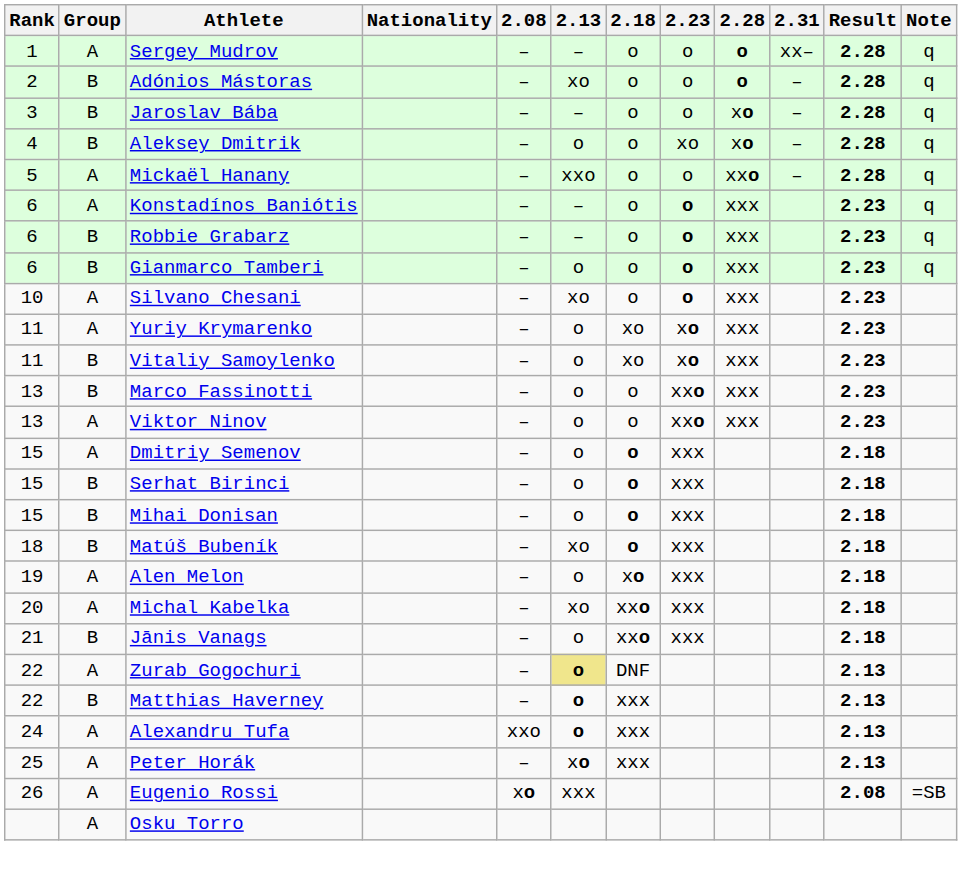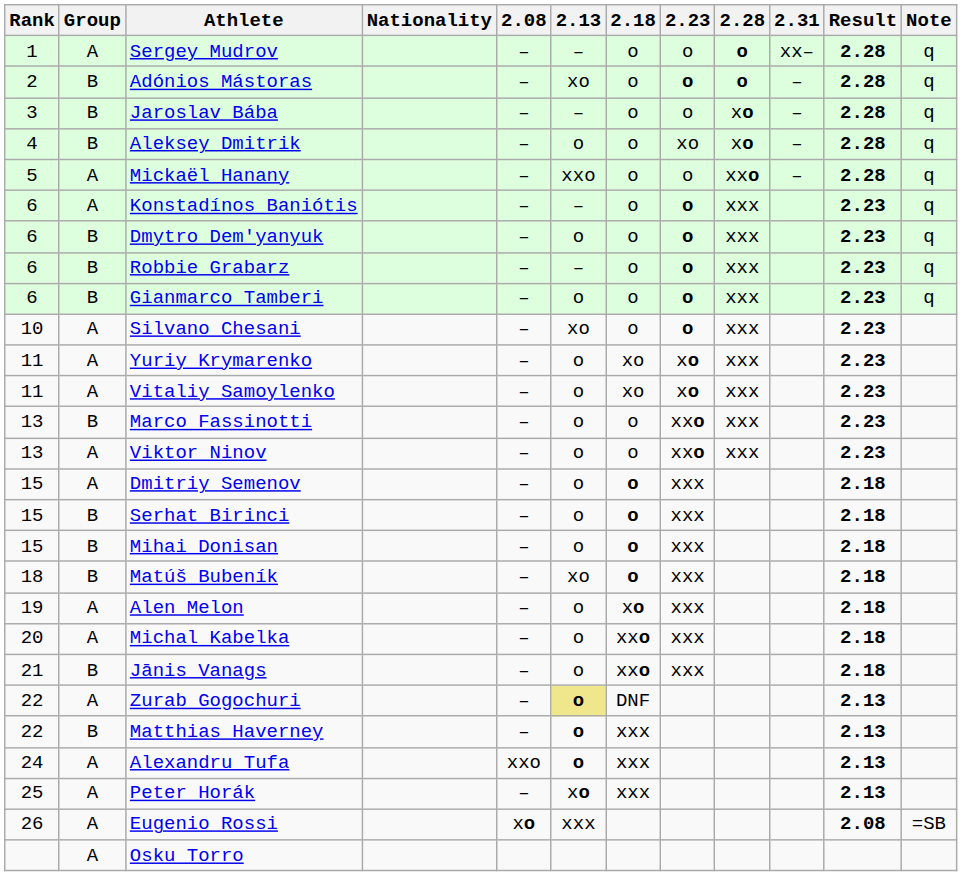 <table class="wikitable sortable" style="text-align:center">
 <tr>
 <th>Rank</th>
 <th>Group</th>
 <th>Athlete</th>
 <th>Nationality</th>
 <th>2.08</th>
 <th>2.13</th>
 <th>2.18</th>
 <th>2.23</th>
 <th>2.28</th>
 <th>2.31</th>
 <th>Result</th>
 <th>Note</th>
 </tr>
 <tr bgcolor=ddffdd>
 <td>1</td>
 <td>A</td>
 <td align=left><a href='#'>Sergey Mudrov</a></td>
 <td align=left></td>
 <td>–</td>
 <td>–</td>
 <td>o</td>
 <td>o</td>
 <td><strong>o</strong></td>
 <td>xx–</td>
 <td><strong>2.28</strong></td>
 <td>q</td>
 </tr>
 <tr bgcolor=ddffdd>
 <td>2</td>
 <td>B</td>
 <td align=left><a href='#'>Adónios Mástoras</a></td>
 <td align=left></td>
 <td>–</td>
 <td>xo</td>
 <td>o</td>
-<td>o</td>
+<td><strong>o</strong></td>
 <td><strong>o</strong></td>
 <td>–</td>
 <td><strong>2.28</strong></td>
 <td>q</td>
 </tr>
 <tr bgcolor=ddffdd>
 <td>3</td>
 <td>B</td>
 <td align=left><a href='#'>Jaroslav Bába</a></td>
 <td align=left></td>
 <td>–</td>
 <td>–</td>
 <td>o</td>
 <td>o</td>
 <td>x<strong>o</strong></td>
 <td>–</td>
 <td><strong>2.28</strong></td>
 <td>q</td>
 </tr>
 <tr bgcolor=ddffdd>
 <td>4</td>
 <td>B</td>
 <td align=left><a href='#'>Aleksey Dmitrik</a></td>
 <td align=left></td>
 <td>–</td>
 <td>o</td>
 <td>o</td>
 <td>xo</td>
 <td>x<strong>o</strong></td>
 <td>–</td>
 <td><strong>2.28</strong></td>
 <td>q</td>
 </tr>
 <tr bgcolor=ddffdd>
 <td>5</td>
 <td>A</td>
 <td align=left><a href='#'>Mickaël Hanany</a></td>
 <td align=left></td>
 <td>–</td>
 <td>xxo</td>
 <td>o</td>
 <td>o</td>
 <td>xx<strong>o</strong></td>
 <td>–</td>
 <td><strong>2.28</strong></td>
 <td>q</td>
 </tr>
 <tr bgcolor=ddffdd>
 <td>6</td>
 <td>A</td>
 <td align=left><a href='#'>Konstadínos Baniótis</a></td>
 <td align=left></td>
 <td>–</td>
 <td>–</td>
+<td>o</td>
+<td><strong>o</strong></td>
+<td>xxx</td>
+<td></td>
+<td><strong>2.23</strong></td>
+<td>q</td>
+</tr>
+<tr bgcolor=ddffdd>
+<td>6</td>
+<td>B</td>
+<td align=left><a href='#'>Dmytro Dem'yanyuk</a></td>
+<td align=left></td>
+<td>–</td>
+<td>o</td>
 <td>o</td>
 <td><strong>o</strong></td>
 <td>xxx</td>
 <td></td>
 <td><strong>2.23</strong></td>
 <td>q</td>
 </tr>
 <tr bgcolor=ddffdd>
 <td>6</td>
 <td>B</td>
 <td align=left><a href='#'>Robbie Grabarz</a></td>
 <td align=left></td>
 <td>–</td>
 <td>–</td>
 <td>o</td>
 <td><strong>o</strong></td>
 <td>xxx</td>
 <td></td>
 <td><strong>2.23</strong></td>
 <td>q</td>
 </tr>
 <tr bgcolor=ddffdd>
 <td>6</td>
 <td>B</td>
 <td align=left><a href='#'>Gianmarco Tamberi</a></td>
 <td align=left></td>
 <td>–</td>
 <td>o</td>
 <td>o</td>
 <td><strong>o</strong></td>
 <td>xxx</td>
 <td></td>
 <td><strong>2.23</strong></td>
 <td>q</td>
 </tr>
 <tr>
 <td>10</td>
 <td>A</td>
 <td align=left><a href='#'>Silvano Chesani</a></td>
 <td align=left></td>
 <td>–</td>
 <td>xo</td>
 <td>o</td>
 <td><strong>o</strong></td>
 <td>xxx</td>
 <td></td>
 <td><strong>2.23</strong></td>
 <td></td>
 </tr>
 <tr>
 <td>11</td>
 <td>A</td>
 <td align=left><a href='#'>Yuriy Krymarenko</a></td>
 <td align=left></td>
 <td>–</td>
 <td>o</td>
 <td>xo</td>
 <td>x<strong>o</strong></td>
 <td>xxx</td>
 <td></td>
 <td><strong>2.23</strong></td>
 <td></td>
 </tr>
 <tr>
 <td>11</td>
-<td>B</td>
+<td>A</td>
 <td align=left><a href='#'>Vitaliy Samoylenko</a></td>
 <td align=left></td>
 <td>–</td>
 <td>o</td>
 <td>xo</td>
 <td>x<strong>o</strong></td>
 <td>xxx</td>
 <td></td>
 <td><strong>2.23</strong></td>
 <td></td>
 </tr>
 <tr>
 <td>13</td>
 <td>B</td>
 <td align=left><a href='#'>Marco Fassinotti</a></td>
 <td align=left></td>
 <td>–</td>
 <td>o</td>
 <td>o</td>
 <td>xx<strong>o</strong></td>
 <td>xxx</td>
 <td></td>
 <td><strong>2.23</strong></td>
 <td></td>
 </tr>
 <tr>
 <td>13</td>
 <td>A</td>
 <td align=left><a href='#'>Viktor Ninov</a></td>
 <td align=left></td>
 <td>–</td>
 <td>o</td>
 <td>o</td>
 <td>xx<strong>o</strong></td>
 <td>xxx</td>
 <td></td>
 <td><strong>2.23</strong></td>
 <td></td>
 </tr>
 <tr>
 <td>15</td>
 <td>A</td>
 <td align=left><a href='#'>Dmitriy Semenov</a></td>
 <td align=left></td>
 <td>–</td>
 <td>o</td>
 <td><strong>o</strong></td>
 <td>xxx</td>
 <td></td>
 <td></td>
 <td><strong>2.18</strong></td>
 <td></td>
 </tr>
 <tr>
 <td>15</td>
 <td>B</td>
 <td align=left><a href='#'>Serhat Birinci</a></td>
 <td align=left></td>
 <td>–</td>
 <td>o</td>
 <td><strong>o</strong></td>
 <td>xxx</td>
 <td></td>
 <td></td>
 <td><strong>2.18</strong></td>
 <td></td>
 </tr>
 <tr>
 <td>15</td>
 <td>B</td>
 <td align=left><a href='#'>Mihai Donisan</a></td>
 <td align=left></td>
 <td>–</td>
 <td>o</td>
 <td><strong>o</strong></td>
 <td>xxx</td>
 <td></td>
 <td></td>
 <td><strong>2.18</strong></td>
 <td></td>
 </tr>
 <tr>
 <td>18</td>
 <td>B</td>
 <td align=left><a href='#'>Matúš Bubeník</a></td>
 <td align=left></td>
 <td>–</td>
 <td>xo</td>
 <td><strong>o</strong></td>
 <td>xxx</td>
 <td></td>
 <td></td>
 <td><strong>2.18</strong></td>
 <td></td>
 </tr>
 <tr>
 <td>19</td>
 <td>A</td>
 <td align=left><a href='#'>Alen Melon</a></td>
 <td align=left></td>
 <td>–</td>
 <td>o</td>
 <td>x<strong>o</strong></td>
 <td>xxx</td>
 <td></td>
 <td></td>
 <td><strong>2.18</strong></td>
 <td></td>
 </tr>
 <tr>
 <td>20</td>
 <td>A</td>
 <td align=left><a href='#'>Michal Kabelka</a></td>
 <td align=left></td>
 <td>–</td>
-<td>xo</td>
+<td>o</td>
 <td>xx<strong>o</strong></td>
 <td>xxx</td>
 <td></td>
 <td></td>
 <td><strong>2.18</strong></td>
 <td></td>
 </tr>
 <tr>
 <td>21</td>
 <td>B</td>
 <td align=left><a href='#'>Jānis Vanags</a></td>
 <td align=left></td>
 <td>–</td>
 <td>o</td>
 <td>xx<strong>o</strong></td>
 <td>xxx</td>
 <td></td>
 <td></td>
 <td><strong>2.18</strong></td>
 <td></td>
 </tr>
 <tr>
 <td>22</td>
 <td>A</td>
 <td align=left><a href='#'>Zurab Gogochuri</a></td>
 <td align=left></td>
 <td>–</td>
 <td style="background: khaki;"><strong>o</strong></td>
 <td>DNF</td>
 <td></td>
 <td></td>
 <td></td>
 <td><strong>2.13</strong></td>
 <td></td>
 </tr>
 <tr>
 <td>22</td>
 <td>B</td>
 <td align=left><a href='#'>Matthias Haverney</a></td>
 <td align=left></td>
 <td>–</td>
 <td><strong>o</strong></td>
 <td>xxx</td>
 <td></td>
 <td></td>
 <td></td>
 <td><strong>2.13</strong></td>
 <td></td>
 </tr>
 <tr>
 <td>24</td>
 <td>A</td>
 <td align=left><a href='#'>Alexandru Tufa</a></td>
 <td align=left></td>
 <td>xxo</td>
 <td><strong>o</strong></td>
 <td>xxx</td>
 <td></td>
 <td></td>
 <td></td>
 <td><strong>2.13</strong></td>
 <td></td>
 </tr>
 <tr>
 <td>25</td>
 <td>A</td>
 <td align=left><a href='#'>Peter Horák</a></td>
 <td align=left></td>
 <td>–</td>
 <td>x<strong>o</strong></td>
 <td>xxx</td>
 <td></td>
 <td></td>
 <td></td>
 <td><strong>2.13</strong></td>
 <td></td>
 </tr>
 <tr>
 <td>26</td>
 <td>A</td>
 <td align=left><a href='#'>Eugenio Rossi</a></td>
 <td align=left></td>
 <td>x<strong>o</strong></td>
 <td>xxx</td>
 <td></td>
 <td></td>
 <td></td>
 <td></td>
 <td><strong>2.08</strong></td>
 <td>=SB</td>
 </tr>
 <tr>
 <td></td>
 <td>A</td>
 <td align=left><a href='#'>Osku Torro</a></td>
 <td align=left></td>
 <td></td>
 <td></td>
 <td></td>
 <td></td>
 <td></td>
 <td></td>
 <td><strong></strong></td>
 <td></td>
 </tr>
 </table>
